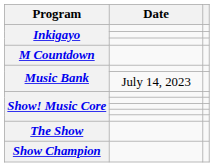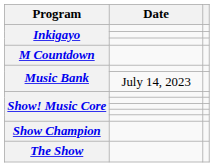 <table class="wikitable plainrowheaders sortable" style="text-align:center">
 <tr>
 <th scope="col">Program </th>
 <th scope="col" width="110">Date</th>
 <th scope="col" class="unsortable"></th>
 </tr>
 <tr>
 <th rowspan="3" scope="row"><em><a href='#'>Inkigayo</a></em></th>
 <td></td>
 <td></td>
 </tr>
 <tr>
 <td></td>
 <td></td>
 </tr>
 <tr>
 <td></td>
 <td></td>
 </tr>
 <tr>
 <th scope="row"><em><a href='#'>M Countdown</a></em></th>
 <td></td>
 <td></td>
 </tr>
 <tr>
 <th rowspan="2" scope="row"><em><a href='#'>Music Bank</a></em></th>
 <td></td>
 <td></td>
 </tr>
 <tr>
 <td>July 14, 2023</td>
 <td></td>
 </tr>
 <tr>
 <th scope="row" rowspan="5"><em><a href='#'>Show! Music Core</a></em></th>
 <td></td>
 <td></td>
 </tr>
 <tr>
 <td></td>
 <td></td>
 </tr>
 <tr>
 <td></td>
 <td></td>
 </tr>
 <tr>
 <td></td>
 <td></td>
 </tr>
 <tr>
 <td></td>
 <td></td>
 </tr>
 <tr>
+<th scope="row"><em><a href='#'>Show Champion</a></em></th>
+<td></td>
+<td></td>
+</tr>
+<tr>
 <th scope="row"><em><a href='#'>The Show</a></em></th>
 <td></td>
 <td></td>
 </tr>
-<tr>
-<th scope="row"><em><a href='#'>Show Champion</a></em></th>
-<td></td>
-<td></td>
-</tr>
 </table>
